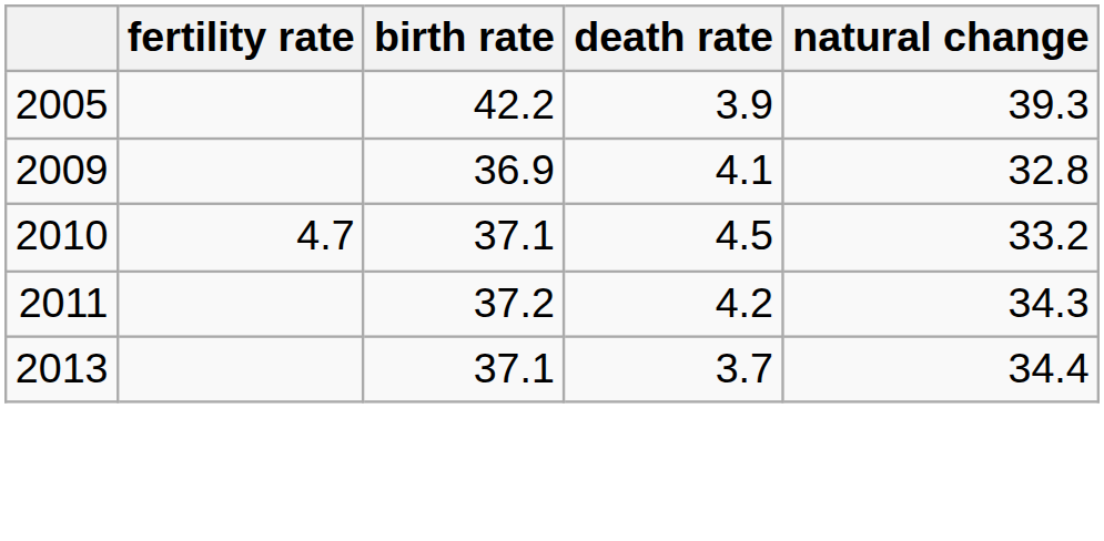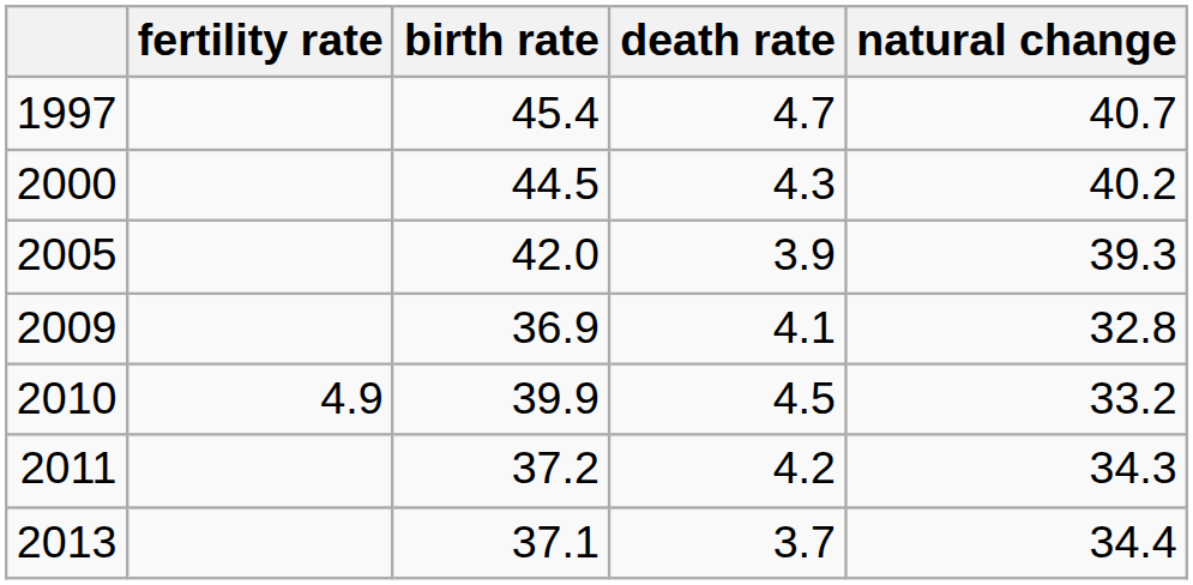 <table class="wikitable" style="text-align:right;">
 <tr>
 <th></th>
 <th>fertility rate</th>
 <th>birth rate</th>
 <th>death rate</th>
 <th>natural change</th>
 </tr>
 <tr>
+<td>1997</td>
+<td></td>
+<td>45.4</td>
+<td>4.7</td>
+<td>40.7</td>
+</tr>
+<tr>
+<td>2000</td>
+<td></td>
+<td>44.5</td>
+<td>4.3</td>
+<td>40.2</td>
+</tr>
+<tr>
 <td>2005</td>
 <td></td>
-<td>42.2</td>
+<td>42.0</td>
 <td>3.9</td>
 <td>39.3</td>
 </tr>
 <tr>
 <td>2009</td>
 <td></td>
 <td>36.9</td>
 <td>4.1</td>
 <td>32.8</td>
 </tr>
 <tr>
 <td>2010</td>
-<td>4.7</td>
-<td>37.1</td>
+<td>4.9</td>
+<td>39.9</td>
 <td>4.5</td>
 <td>33.2</td>
 </tr>
 <tr>
 <td>2011</td>
 <td></td>
 <td>37.2</td>
 <td>4.2</td>
 <td>34.3</td>
 </tr>
 <tr>
 <td>2013</td>
 <td></td>
 <td>37.1</td>
 <td>3.7</td>
 <td>34.4</td>
 </tr>
 </table>
